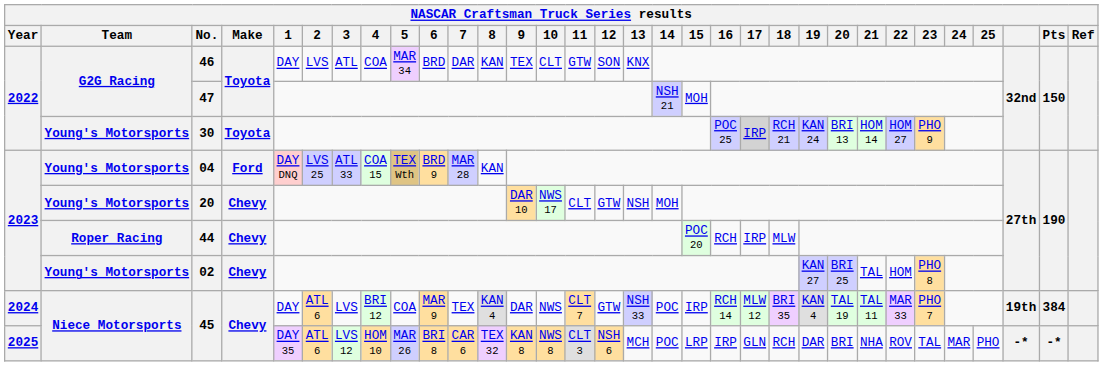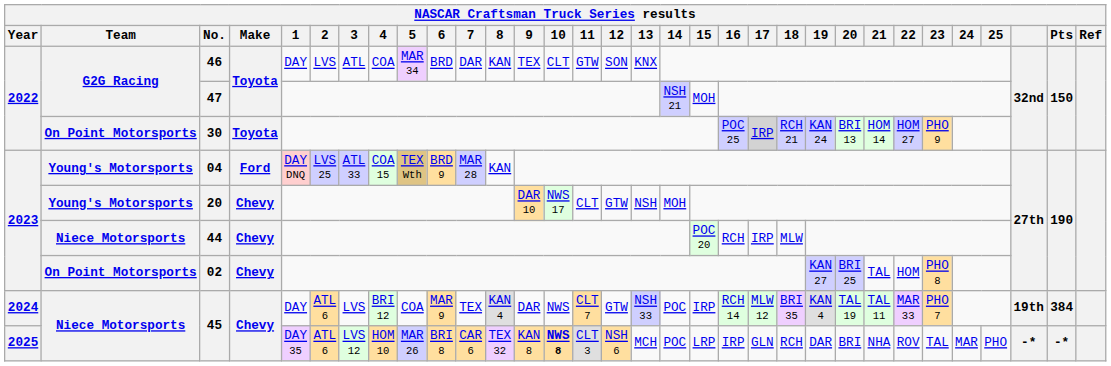 <table class="wikitable" style="text-align:center; font-size:75%">
 <tr>
 <th colspan=32><a href='#'>NASCAR Craftsman Truck Series</a> results</th>
 </tr>
 <tr>
 <th>Year</th>
 <th>Team</th>
 <th>No.</th>
 <th>Make</th>
 <th>1</th>
 <th>2</th>
 <th>3</th>
 <th>4</th>
 <th>5</th>
 <th>6</th>
 <th>7</th>
 <th>8</th>
 <th>9</th>
 <th>10</th>
 <th>11</th>
 <th>12</th>
 <th>13</th>
 <th>14</th>
 <th>15</th>
 <th>16</th>
 <th>17</th>
 <th>18</th>
 <th>19</th>
 <th>20</th>
 <th>21</th>
 <th>22</th>
 <th>23</th>
 <th>24</th>
 <th>25</th>
 <th></th>
 <th>Pts</th>
 <th>Ref</th>
 </tr>
 <tr>
 <th rowspan=3><a href='#'>2022</a></th>
 <th rowspan=2><a href='#'>G2G Racing</a></th>
 <th>46</th>
 <th rowspan=2><a href='#'>Toyota</a></th>
 <td><a href='#'>DAY</a></td>
 <td><a href='#'>LVS</a></td>
 <td><a href='#'>ATL</a></td>
 <td><a href='#'>COA</a></td>
 <td style="background:#EFCFFF;"><a href='#'>MAR</a><br><small>34</small></td>
 <td><a href='#'>BRD</a></td>
 <td><a href='#'>DAR</a></td>
 <td><a href='#'>KAN</a></td>
 <td><a href='#'>TEX</a></td>
 <td><a href='#'>CLT</a></td>
 <td><a href='#'>GTW</a></td>
 <td><a href='#'>SON</a></td>
 <td><a href='#'>KNX</a></td>
 <td colspan=12></td>
 <th rowspan=3>32nd</th>
 <th rowspan=3>150</th>
 <th rowspan=3></th>
 </tr>
 <tr>
 <th>47</th>
 <td colspan=13></td>
 <td style="background:#CFCFFF;"><a href='#'>NSH</a><br><small>21</small></td>
 <td><a href='#'>MOH</a></td>
 <td colspan=10></td>
 </tr>
 <tr>
-<th><a href='#'>Young's Motorsports</a></th>
+<th><a href='#'>On Point Motorsports</a></th>
 <th>30</th>
 <th><a href='#'>Toyota</a></th>
 <td colspan=15></td>
 <td style="background:#CFCFFF;"><a href='#'>POC</a><br><small>25</small></td>
 <td style="background: lightgrey;"><a href='#'>IRP</a></td>
 <td style="background:#CFCFFF;"><a href='#'>RCH</a><br><small>21</small></td>
 <td style="background:#CFCFFF;"><a href='#'>KAN</a><br><small>24</small></td>
 <td style="background:#DFFFDF;"><a href='#'>BRI</a><br><small>13</small></td>
 <td style="background:#DFFFDF;"><a href='#'>HOM</a><br><small>14</small></td>
 <td style="background:#CFCFFF;"><a href='#'>HOM</a><br><small>27</small></td>
 <td style="background:#FFDF9F;"><a href='#'>PHO</a><br><small>9</small></td>
 <td colspan=2></td>
 </tr>
 <tr>
 <th rowspan=4><a href='#'>2023</a></th>
 <th><a href='#'>Young's Motorsports</a></th>
 <th>04</th>
 <th><a href='#'>Ford</a></th>
 <td style="background:#FFCFCF;"><a href='#'>DAY</a><br><small>DNQ</small></td>
 <td style="background:#CFCFFF;"><a href='#'>LVS</a><br><small>25</small></td>
 <td style="background:#CFCFFF;"><a href='#'>ATL</a><br><small>33</small></td>
 <td style="background:#DFFFDF;"><a href='#'>COA</a><br><small>15</small></td>
 <td style="background:#DFC484;"><a href='#'>TEX</a><br><small>Wth</small></td>
 <td style="background:#FFDF9F;"><a href='#'>BRD</a><br><small>9</small></td>
 <td style="background:#CFCFFF;"><a href='#'>MAR</a><br><small>28</small></td>
 <td><a href='#'>KAN</a></td>
 <td colspan=17></td>
 <th rowspan=4>27th</th>
 <th rowspan=4>190</th>
 <th rowspan=4></th>
 </tr>
 <tr>
 <th><a href='#'>Young's Motorsports</a></th>
 <th>20</th>
 <th><a href='#'>Chevy</a></th>
 <td colspan=8></td>
 <td style="background:#FFDF9F;"><a href='#'>DAR</a><br><small>10</small></td>
 <td style="background:#DFFFDF;"><a href='#'>NWS</a><br><small>17</small></td>
 <td><a href='#'>CLT</a></td>
 <td><a href='#'>GTW</a></td>
 <td><a href='#'>NSH</a></td>
 <td><a href='#'>MOH</a></td>
 <td colspan=11></td>
 </tr>
 <tr>
-<th><a href='#'>Roper Racing</a></th>
+<th><a href='#'>Niece Motorsports</a></th>
 <th>44</th>
 <th><a href='#'>Chevy</a></th>
 <td colspan=14></td>
 <td style="background:#DFFFDF;"><a href='#'>POC</a><br><small>20</small></td>
 <td><a href='#'>RCH</a></td>
 <td><a href='#'>IRP</a></td>
 <td><a href='#'>MLW</a></td>
 <td colspan=7></td>
 </tr>
 <tr>
-<th><a href='#'>Young's Motorsports</a></th>
+<th><a href='#'>On Point Motorsports</a></th>
 <th>02</th>
 <th><a href='#'>Chevy</a></th>
 <td colspan=18></td>
 <td style="background:#CFCFFF;"><a href='#'>KAN</a><br><small>27</small></td>
 <td style="background:#CFCFFF;"><a href='#'>BRI</a><br><small>25</small></td>
 <td><a href='#'>TAL</a></td>
 <td><a href='#'>HOM</a></td>
 <td style="background:#FFDF9F;"><a href='#'>PHO</a><br><small>8</small></td>
 <td colspan=2></td>
 </tr>
 <tr>
 <th><a href='#'>2024</a></th>
 <th rowspan=2><a href='#'>Niece Motorsports</a></th>
 <th rowspan=2>45</th>
 <th rowspan=2><a href='#'>Chevy</a></th>
 <td><a href='#'>DAY</a></td>
 <td style="background:#FFDF9F;"><a href='#'>ATL</a><br><small>6</small></td>
 <td><a href='#'>LVS</a></td>
 <td style="background:#DFFFDF;"><a href='#'>BRI</a><br><small>12</small></td>
 <td><a href='#'>COA</a></td>
 <td style="background:#FFDF9F;"><a href='#'>MAR</a><br><small>9</small></td>
 <td><a href='#'>TEX</a></td>
 <td style="background:#DFDFDF;"><a href='#'>KAN</a><br><small>4</small></td>
 <td><a href='#'>DAR</a></td>
 <td><a href='#'>NWS</a></td>
 <td style="background:#FFDF9F;"><a href='#'>CLT</a><br><small>7</small></td>
 <td><a href='#'>GTW</a></td>
 <td style="background:#CFCFFF;"><a href='#'>NSH</a><br><small>33</small></td>
 <td><a href='#'>POC</a></td>
 <td><a href='#'>IRP</a></td>
 <td style="background:#DFFFDF;"><a href='#'>RCH</a><br><small>14</small></td>
 <td style="background:#DFFFDF;"><a href='#'>MLW</a><br><small>12</small></td>
 <td style="background:#EFCFFF;"><a href='#'>BRI</a><br><small>35</small></td>
 <td style="background:#DFDFDF;"><a href='#'>KAN</a><br><small>4</small></td>
 <td style="background:#DFFFDF;"><a href='#'>TAL</a><br><small>19</small></td>
 <td style="background:#DFFFDF;"><a href='#'>TAL</a><br><small>11</small></td>
 <td style="background:#EFCFFF;"><a href='#'>MAR</a><br><small>33</small></td>
 <td style="background:#FFDF9F;"><a href='#'>PHO</a><br><small>7</small></td>
 <td colspan=2></td>
 <th>19th</th>
 <th>384</th>
 <th></th>
 </tr>
 <tr>
 <th><a href='#'>2025</a></th>
 <td style="background:#EFCFFF;"><a href='#'>DAY</a><br><small>35</small></td>
 <td style="background:#FFDF9F;"><a href='#'>ATL</a><br><small>6</small></td>
 <td style="background:#DFFFDF;"><a href='#'>LVS</a><br><small>12</small></td>
 <td style="background:#FFDF9F;"><a href='#'>HOM</a><br><small>10</small></td>
 <td style="background:#CFCFFF;"><a href='#'>MAR</a><br><small>26</small></td>
 <td style="background:#FFDF9F;"><a href='#'>BRI</a><br><small>8</small></td>
 <td style="background:#FFDF9F;"><a href='#'>CAR</a><br><small>6</small></td>
 <td style="background:#EFCFFF;"><a href='#'>TEX</a><br><small>32</small></td>
 <td style="background:#FFDF9F;"><a href='#'>KAN</a><br><small>8</small></td>
-<td style="background:#FFDF9F;"><a href='#'>NWS</a><br><small>8</small></td>
+<td style="background:#FFDF9F;"><strong><a href='#'>NWS</a><br><small>8</small></strong></td>
 <td style="background:#DFDFDF;"><a href='#'>CLT</a><br><small>3</small></td>
 <td style="background:#FFDF9F;"><a href='#'>NSH</a><br><small>6</small></td>
 <td style="background:#;"><a href='#'>MCH</a><br><small></small></td>
 <td><a href='#'>POC</a></td>
 <td><a href='#'>LRP</a></td>
 <td><a href='#'>IRP</a></td>
 <td><a href='#'>GLN</a></td>
 <td><a href='#'>RCH</a></td>
 <td><a href='#'>DAR</a></td>
 <td><a href='#'>BRI</a></td>
 <td><a href='#'>NHA</a></td>
 <td><a href='#'>ROV</a></td>
 <td><a href='#'>TAL</a></td>
 <td><a href='#'>MAR</a></td>
 <td><a href='#'>PHO</a></td>
 <th>-*</th>
 <th>-*</th>
 <th></th>
 </tr>
 </table>
